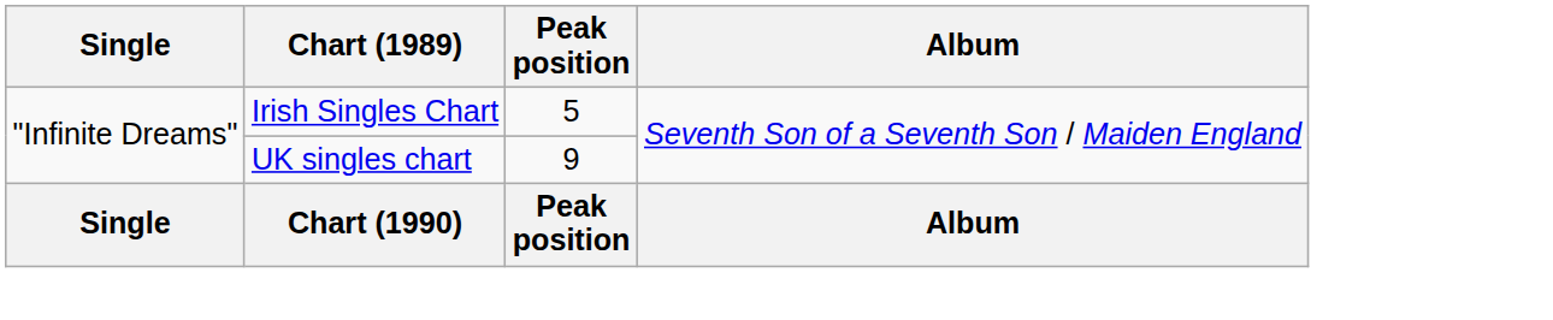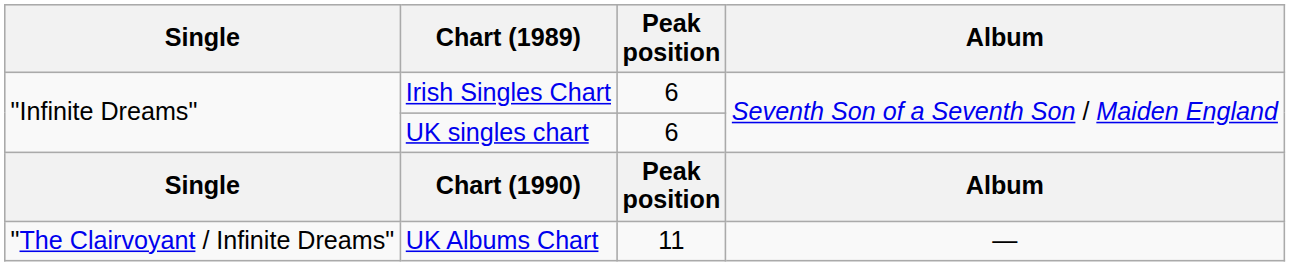 <table class="wikitable sortable">
 <tr>
 <th>Single</th>
 <th>Chart (1989)</th>
 <th>Peak<br>position</th>
 <th>Album</th>
 </tr>
 <tr>
 <td rowspan="2">"Infinite Dreams"</td>
 <td><a href='#'>Irish Singles Chart</a></td>
-<td align="center">5</td>
+<td align="center">6</td>
 <td rowspan="2"><em><a href='#'>Seventh Son of a Seventh Son</a></em> / <em><a href='#'>Maiden England</a></em></td>
 </tr>
 <tr>
 <td><a href='#'>UK singles chart</a></td>
-<td align="center">9</td>
+<td align="center">6</td>
 </tr>
 <tr>
 <th>Single</th>
 <th>Chart (1990)</th>
 <th>Peak<br>position</th>
 <th>Album</th>
 </tr>
+<tr>
+<td>"<a href='#'>The Clairvoyant</a> / Infinite Dreams"</td>
+<td><a href='#'>UK Albums Chart</a></td>
+<td align="center">11</td>
+<td rowspan="1" style="text-align:center;">—</td>
+</tr>
 </table>
